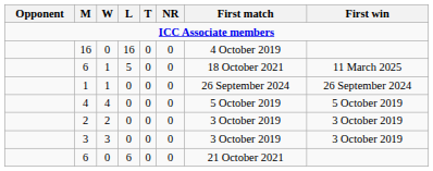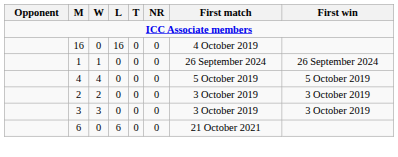 <table class="wikitable" style="text-align: center; width: 600px;">
 <tr>
 <th>Opponent</th>
 <th>M</th>
 <th>W</th>
 <th>L</th>
 <th>T</th>
 <th>NR</th>
 <th>First match</th>
 <th>First win</th>
 </tr>
 <tr>
 <td colspan="8" style="text-align: center;"><strong><a href='#'>ICC Associate members</a></strong></td>
 </tr>
 <tr>
 <td align=left></td>
 <td>16</td>
 <td>0</td>
 <td>16</td>
 <td>0</td>
 <td>0</td>
 <td>4 October 2019</td>
 <td></td>
-</tr>
-<tr>
-<td align=left></td>
-<td>6</td>
-<td>1</td>
-<td>5</td>
-<td>0</td>
-<td>0</td>
-<td>18 October 2021</td>
-<td>11 March 2025</td>
 </tr>
 <tr>
 <td align=left></td>
 <td>1</td>
 <td>1</td>
 <td>0</td>
 <td>0</td>
 <td>0</td>
 <td>26 September 2024</td>
 <td>26 September 2024</td>
 </tr>
 <tr>
 <td align=left></td>
 <td>4</td>
 <td>4</td>
 <td>0</td>
 <td>0</td>
 <td>0</td>
 <td>5 October 2019</td>
 <td>5 October 2019</td>
 </tr>
 <tr>
 <td align=left></td>
 <td>2</td>
 <td>2</td>
 <td>0</td>
 <td>0</td>
 <td>0</td>
 <td>3 October 2019</td>
 <td>3 October 2019</td>
 </tr>
 <tr>
 <td align=left></td>
 <td>3</td>
 <td>3</td>
 <td>0</td>
 <td>0</td>
 <td>0</td>
 <td>3 October 2019</td>
 <td>3 October 2019</td>
 </tr>
 <tr>
 <td align=left></td>
 <td>6</td>
 <td>0</td>
 <td>6</td>
 <td>0</td>
 <td>0</td>
 <td>21 October 2021</td>
 <td></td>
 </tr>
 </table>
